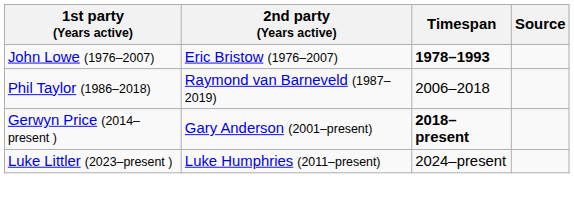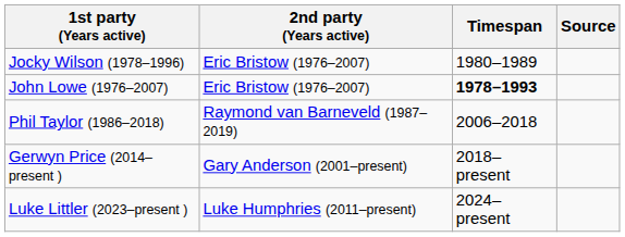 <table class="wikitable">
 <tr>
 <th>1st party<br><small>(Years active)</small></th>
 <th>2nd party<br><small>(Years active)</small></th>
 <th>Timespan</th>
 <th class="unsortable">Source</th>
+</tr>
+<tr>
+<td> <a href='#'>Jocky Wilson</a> <small>(1978–1996)</small></td>
+<td> <a href='#'>Eric Bristow</a> <small>(1976–2007)</small></td>
+<td>1980–1989</td>
+<td></td>
 </tr>
 <tr>
 <td> <a href='#'>John Lowe</a> <small>(1976–2007)</small></td>
 <td> <a href='#'>Eric Bristow</a> <small>(1976–2007)</small></td>
 <td><strong>1978–1993</strong></td>
 <td></td>
 </tr>
 <tr>
 <td> <a href='#'>Phil Taylor</a> <small>(1986–2018)</small></td>
 <td> <a href='#'>Raymond van Barneveld</a> <small>(1987–2019)</small></td>
 <td>2006–2018</td>
 <td></td>
 </tr>
 <tr>
 <td> <a href='#'>Gerwyn Price</a> <small>(2014–present )</small></td>
 <td> <a href='#'>Gary Anderson</a> <small>(2001–present)</small></td>
-<td><strong>2018–present</strong></td>
+<td>2018–present</td>
 <td></td>
 </tr>
 <tr>
 <td> <a href='#'>Luke Littler</a> <small>(2023–present )</small></td>
 <td> <a href='#'>Luke Humphries</a> <small>(2011–present)</small></td>
 <td>2024–present</td>
 <td></td>
 </tr>
 </table>
